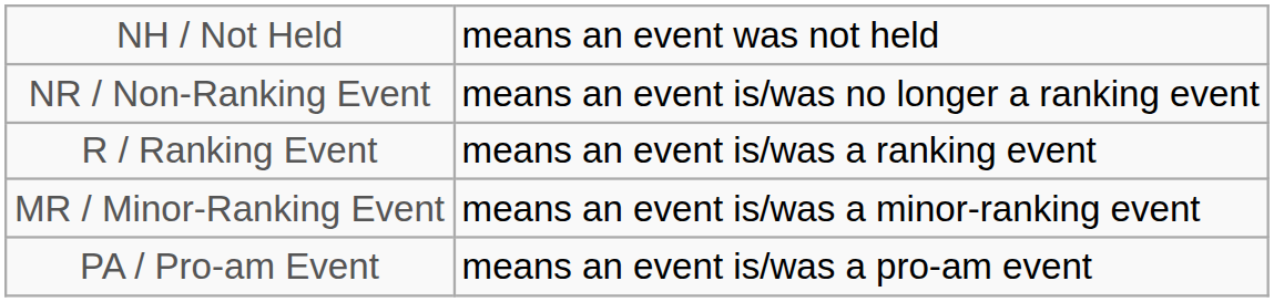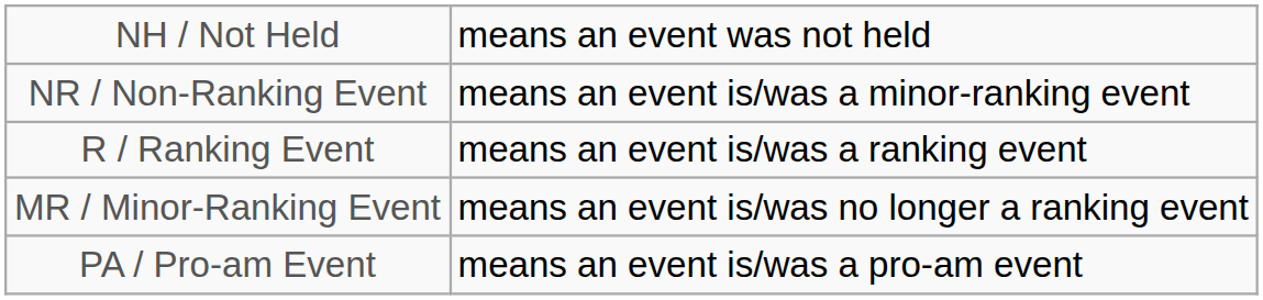 <table class="wikitable" style="font-size:90%">
 <tr>
 <td style="text-align:center; color:#555555;" colspan="4">NH / Not Held</td>
 <td>means an event was not held</td>
 </tr>
 <tr>
 <td style="text-align:center; color:#555555;" colspan="4">NR / Non-Ranking Event</td>
-<td>means an event is/was no longer a ranking event</td>
+<td>means an event is/was a minor-ranking event</td>
 </tr>
 <tr>
 <td style="text-align:center; color:#555555;" colspan="4">R / Ranking Event</td>
 <td>means an event is/was a ranking event</td>
 </tr>
 <tr>
 <td style="text-align:center; color:#555555;" colspan="4">MR / Minor-Ranking Event</td>
-<td>means an event is/was a minor-ranking event</td>
+<td>means an event is/was no longer a ranking event</td>
 </tr>
 <tr>
 <td style="text-align:center; color:#555555;" colspan="4">PA / Pro-am Event</td>
 <td>means an event is/was a pro-am event</td>
 </tr>
 </table>
